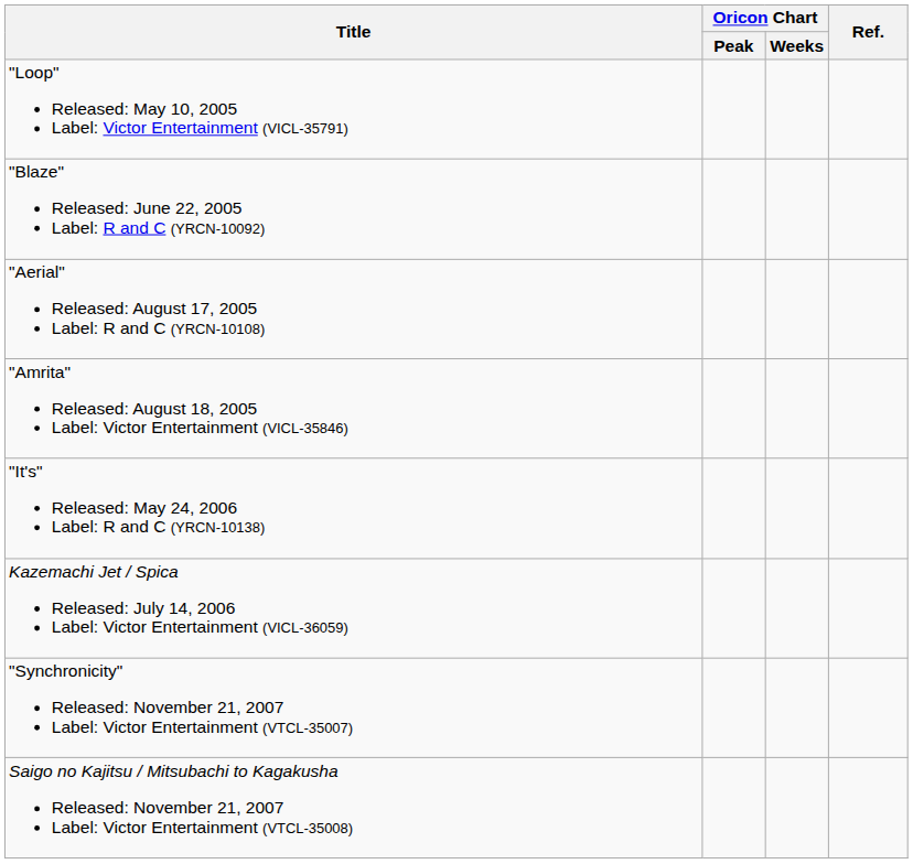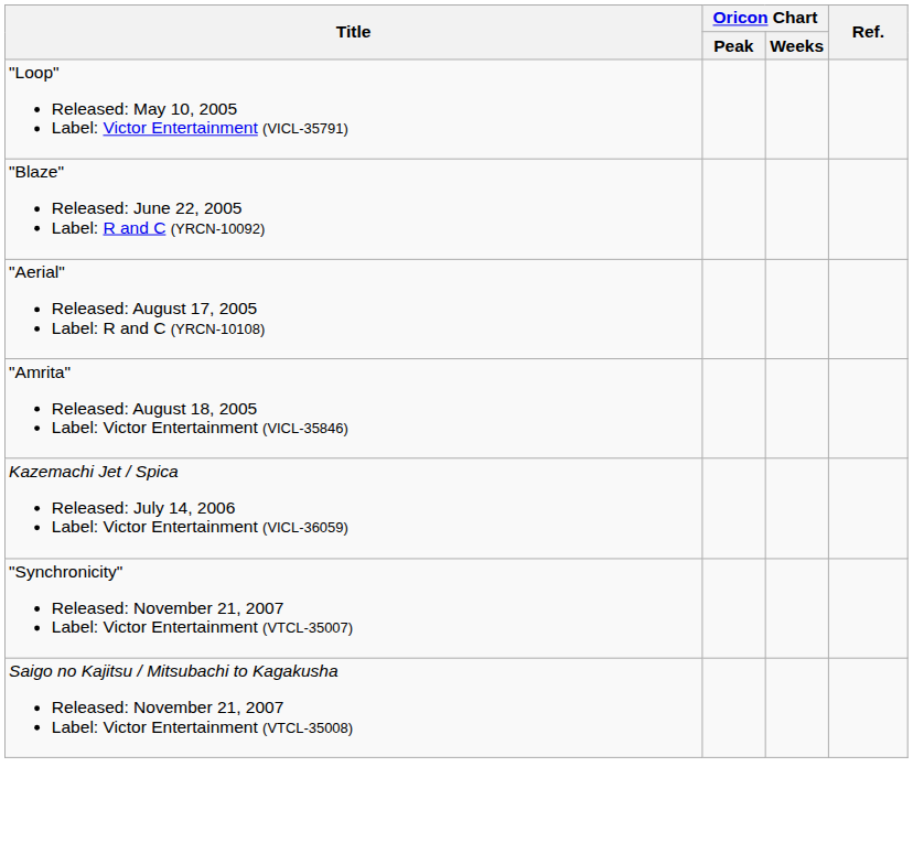 <table class="wikitable">
 <tr>
 <th rowspan="2">Title</th>
 <th colspan="2"><a href='#'>Oricon</a> Chart</th>
 <th rowspan="2">Ref.</th>
 </tr>
 <tr>
 <th style="width:7%;">Peak</th>
 <th style="width:7%;">Weeks</th>
 </tr>
 <tr>
 <td>"Loop"<br><ul><li>Released: May 10, 2005</li><li>Label: <a href='#'>Victor Entertainment</a> <small>(VICL-35791)</small></li></ul></td>
 <td></td>
 <td></td>
 <td></td>
 </tr>
 <tr>
 <td>"Blaze"<br><ul><li>Released: June 22, 2005</li><li>Label: <a href='#'>R and C</a> <small>(YRCN-10092)</small></li></ul></td>
 <td></td>
 <td></td>
 <td></td>
 </tr>
 <tr>
 <td>"Aerial"<br><ul><li>Released: August 17, 2005</li><li>Label: R and C <small>(YRCN-10108)</small></li></ul></td>
 <td></td>
 <td></td>
 <td></td>
 </tr>
 <tr>
 <td>"Amrita"<br><ul><li>Released: August 18, 2005</li><li>Label: Victor Entertainment <small>(VICL-35846)</small></li></ul></td>
 <td></td>
 <td></td>
 <td></td>
 </tr>
 <tr>
-<td>"It's"<br><ul><li>Released: May 24, 2006</li><li>Label: R and C <small>(YRCN-10138)</small></li></ul></td>
-<td></td>
-<td></td>
-<td></td>
-</tr>
-<tr>
 <td><em>Kazemachi Jet / Spica</em><br><ul><li>Released: July 14, 2006</li><li>Label: Victor Entertainment <small>(VICL-36059)</small></li></ul></td>
 <td></td>
 <td></td>
 <td></td>
 </tr>
 <tr>
 <td>"Synchronicity"<br><ul><li>Released: November 21, 2007</li><li>Label: Victor Entertainment <small>(VTCL-35007)</small></li></ul></td>
 <td></td>
 <td></td>
 <td></td>
 </tr>
 <tr>
 <td><em>Saigo no Kajitsu / Mitsubachi to Kagakusha</em><br><ul><li>Released: November 21, 2007</li><li>Label: Victor Entertainment <small>(VTCL-35008)</small></li></ul></td>
 <td></td>
 <td></td>
 <td></td>
 </tr>
 </table>
